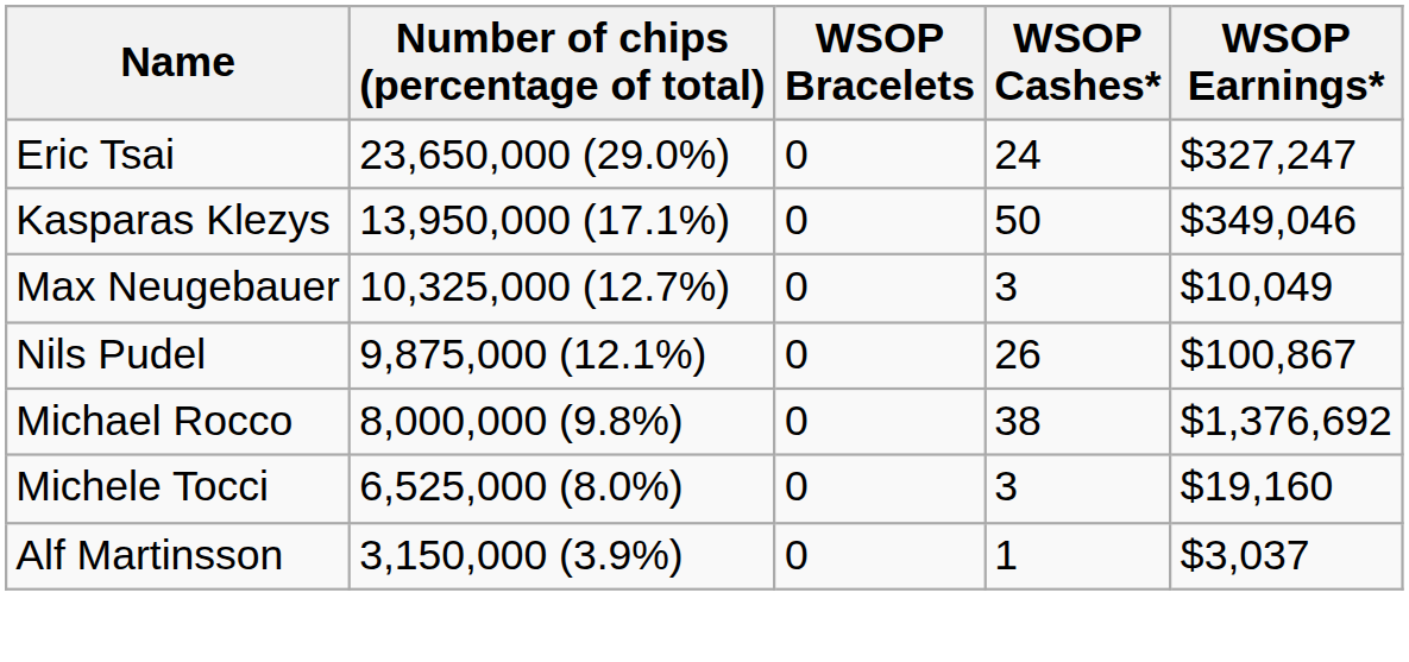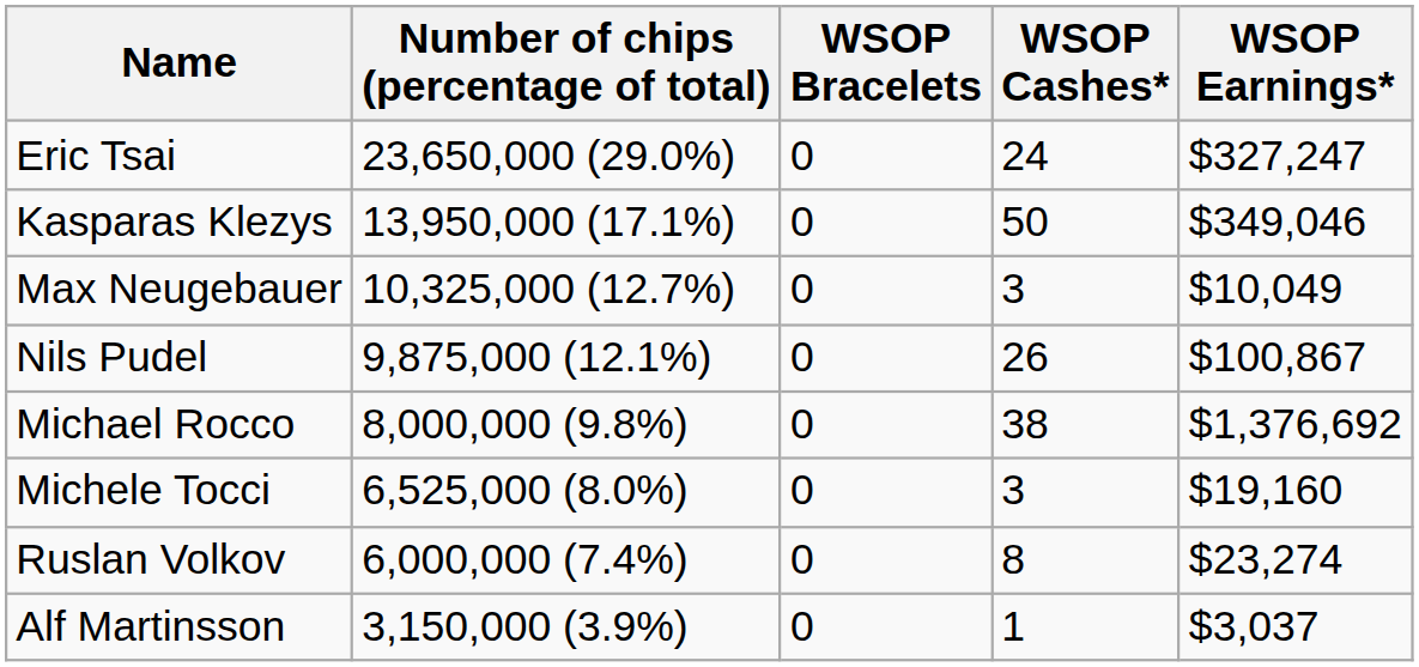 <table class="wikitable sortable">
 <tr>
 <th>Name</th>
 <th>Number of chips<br>(percentage of total)</th>
 <th>WSOP<br>Bracelets</th>
 <th>WSOP<br>Cashes*</th>
 <th>WSOP<br>Earnings*</th>
 </tr>
 <tr>
 <td> Eric Tsai</td>
 <td>23,650,000 (29.0%)</td>
 <td>0</td>
 <td>24</td>
 <td>$327,247</td>
 </tr>
 <tr>
 <td> Kasparas Klezys</td>
 <td>13,950,000 (17.1%)</td>
 <td>0</td>
 <td>50</td>
 <td>$349,046</td>
 </tr>
 <tr>
 <td> Max Neugebauer</td>
 <td>10,325,000 (12.7%)</td>
 <td>0</td>
 <td>3</td>
 <td>$10,049</td>
 </tr>
 <tr>
 <td> Nils Pudel</td>
 <td>9,875,000 (12.1%)</td>
 <td>0</td>
 <td>26</td>
 <td>$100,867</td>
 </tr>
 <tr>
 <td> Michael Rocco</td>
 <td>8,000,000 (9.8%)</td>
 <td>0</td>
 <td>38</td>
 <td>$1,376,692</td>
 </tr>
 <tr>
 <td> Michele Tocci</td>
 <td>6,525,000 (8.0%)</td>
 <td>0</td>
 <td>3</td>
 <td>$19,160</td>
 </tr>
 <tr>
+<td> Ruslan Volkov</td>
+<td>6,000,000 (7.4%)</td>
+<td>0</td>
+<td>8</td>
+<td>$23,274</td>
+</tr>
+<tr>
 <td> Alf Martinsson</td>
 <td>3,150,000 (3.9%)</td>
 <td>0</td>
 <td>1</td>
 <td>$3,037</td>
 </tr>
 </table>
